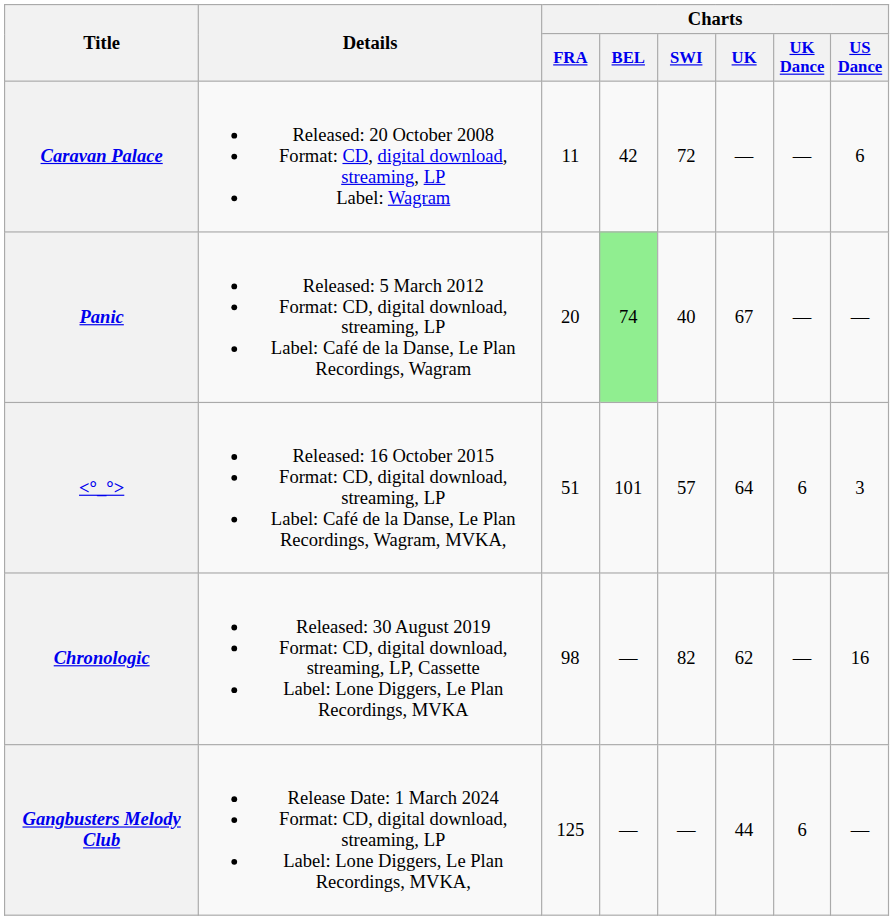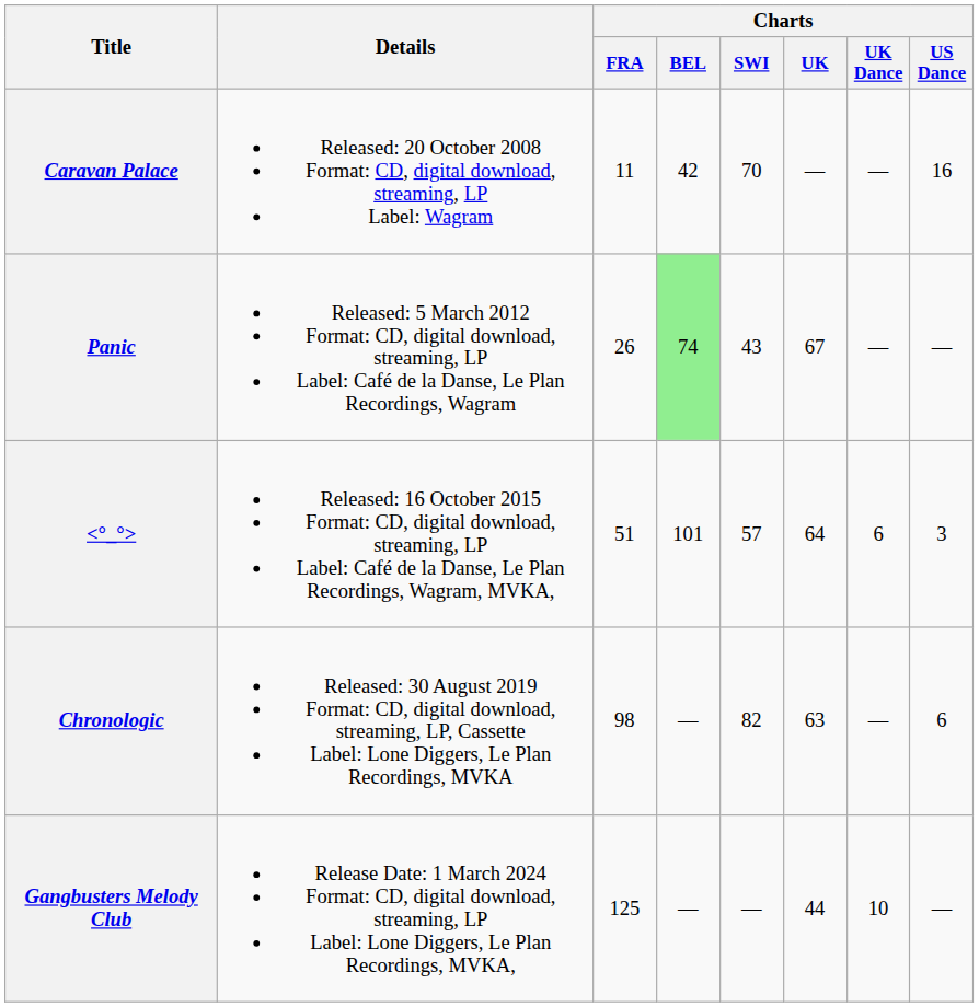 <table class="wikitable plainrowheaders" style="text-align:center;">
 <tr>
 <th rowspan="2" style="width:10em;">Title</th>
 <th rowspan="2" style="width:18em;">Details</th>
 <th scope="col" colspan="6">Charts</th>
 </tr>
 <tr>
 <th scope="col" style="width:3em;font-size:90%;"><a href='#'>FRA</a><br></th>
 <th scope="col" style="width:3em;font-size:90%;"><a href='#'>BEL</a><br></th>
 <th scope="col" style="width:3em;font-size:90%;"><a href='#'>SWI</a><br></th>
 <th scope="col" style="width:3em;font-size:90%;"><a href='#'>UK</a><br></th>
 <th scope="col" style="width:3em;font-size:90%;"><a href='#'>UK<br>Dance</a><br></th>
 <th scope="col" style="width:3em;font-size:90%;"><a href='#'>US<br>Dance</a><br></th>
 </tr>
 <tr>
 <th scope="row"><em><a href='#'>Caravan Palace</a></em></th>
 <td><br><ul><li>Released: 20 October 2008</li><li>Format: <a href='#'>CD</a>, <a href='#'>digital download</a>, <a href='#'>streaming</a>, <a href='#'>LP</a></li><li>Label: <a href='#'>Wagram</a></li></ul></td>
 <td>11</td>
 <td>42</td>
-<td>72</td>
+<td>70</td>
 <td>—</td>
 <td>—</td>
-<td>6</td>
+<td>16</td>
 </tr>
 <tr>
 <th scope="row"><em><a href='#'>Panic</a></em></th>
 <td><br><ul><li>Released: 5 March 2012</li><li>Format: CD, digital download, streaming, LP</li><li>Label: Café de la Danse, Le Plan Recordings, Wagram</li></ul></td>
-<td>20</td>
+<td>26</td>
 <td style="background: lightgreen;">74</td>
-<td>40</td>
+<td>43</td>
 <td>67</td>
 <td>—</td>
 <td>—</td>
 </tr>
 <tr>
 <th scope="row"><a href='#'><°_°></a></th>
 <td><br><ul><li>Released: 16 October 2015</li><li>Format: CD, digital download, streaming, LP</li><li>Label: Café de la Danse, Le Plan Recordings, Wagram, MVKA,</li></ul></td>
 <td>51</td>
 <td>101</td>
 <td>57</td>
 <td>64</td>
 <td>6</td>
 <td>3</td>
 </tr>
 <tr>
 <th scope="row"><em><a href='#'>Chronologic</a></em></th>
 <td><br><ul><li>Released: 30 August 2019</li><li>Format: CD, digital download, streaming, LP, Cassette</li><li>Label: Lone Diggers, Le Plan Recordings, MVKA</li></ul></td>
 <td>98<br></td>
 <td>—</td>
 <td>82</td>
-<td>62</td>
+<td>63</td>
 <td>—</td>
-<td>16</td>
+<td>6</td>
 </tr>
 <tr>
 <th scope="row"><em><a href='#'>Gangbusters Melody Club</a></em></th>
 <td><br><ul><li>Release Date: 1 March 2024</li><li>Format: CD, digital download, streaming, LP</li><li>Label: Lone Diggers, Le Plan Recordings, MVKA,</li></ul></td>
 <td>125</td>
 <td>—</td>
 <td>—</td>
 <td>44</td>
-<td>6</td>
+<td>10</td>
 <td>—</td>
 </tr>
 </table>
